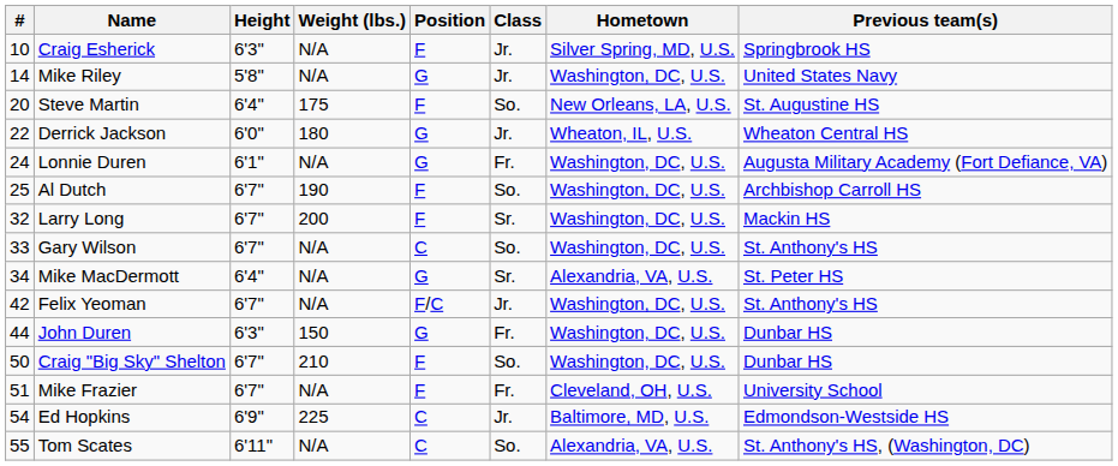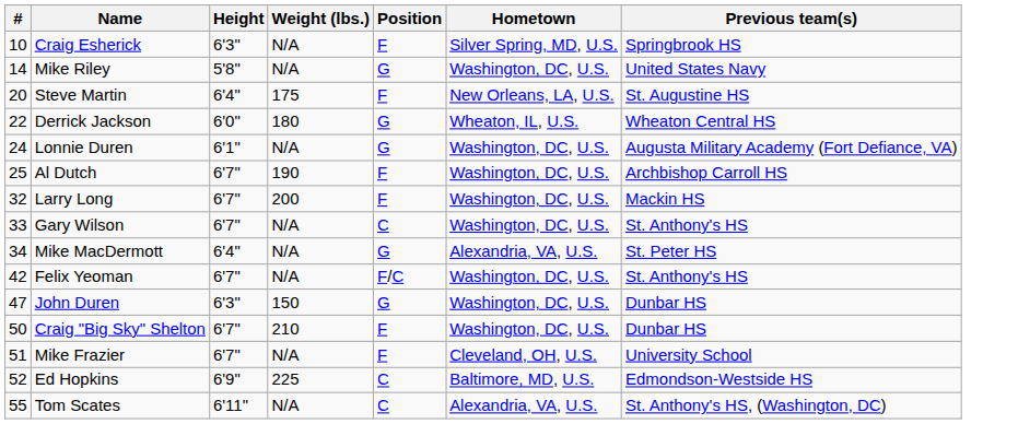 <table class="wikitable" style="font-size: 90%">
 <tr>
 <th>#</th>
 <th>Name</th>
 <th>Height</th>
 <th>Weight (lbs.)</th>
 <th>Position</th>
-<th>Class</th>
 <th>Hometown</th>
 <th>Previous team(s)</th>
 </tr>
 <tr>
 <td>10</td>
 <td><a href='#'>Craig Esherick</a></td>
 <td>6'3"</td>
 <td>N/A</td>
 <td><a href='#'>F</a></td>
-<td>Jr.</td>
 <td><a href='#'>Silver Spring, MD</a>, <a href='#'>U.S.</a></td>
 <td><a href='#'>Springbrook HS</a></td>
 </tr>
 <tr>
 <td>14</td>
 <td>Mike Riley</td>
 <td>5'8"</td>
 <td>N/A</td>
 <td><a href='#'>G</a></td>
-<td>Jr.</td>
 <td><a href='#'>Washington, DC</a>, <a href='#'>U.S.</a></td>
 <td><a href='#'>United States Navy</a></td>
 </tr>
 <tr>
 <td>20</td>
 <td>Steve Martin</td>
 <td>6'4"</td>
 <td>175</td>
 <td><a href='#'>F</a></td>
-<td>So.</td>
 <td><a href='#'>New Orleans, LA</a>, <a href='#'>U.S.</a></td>
 <td><a href='#'>St. Augustine HS</a></td>
 </tr>
 <tr>
 <td>22</td>
 <td>Derrick Jackson</td>
 <td>6'0"</td>
 <td>180</td>
 <td><a href='#'>G</a></td>
-<td>Jr.</td>
 <td><a href='#'>Wheaton, IL</a>, <a href='#'>U.S.</a></td>
 <td><a href='#'>Wheaton Central HS</a></td>
 </tr>
 <tr>
 <td>24</td>
 <td>Lonnie Duren</td>
 <td>6'1"</td>
 <td>N/A</td>
 <td><a href='#'>G</a></td>
-<td>Fr.</td>
 <td><a href='#'>Washington, DC</a>, <a href='#'>U.S.</a></td>
 <td><a href='#'>Augusta Military Academy</a> (<a href='#'>Fort Defiance, VA</a>)</td>
 </tr>
 <tr>
 <td>25</td>
 <td>Al Dutch</td>
 <td>6'7"</td>
 <td>190</td>
 <td><a href='#'>F</a></td>
-<td>So.</td>
 <td><a href='#'>Washington, DC</a>, <a href='#'>U.S.</a></td>
 <td><a href='#'>Archbishop Carroll HS</a></td>
 </tr>
 <tr>
 <td>32</td>
 <td>Larry Long</td>
 <td>6'7"</td>
 <td>200</td>
 <td><a href='#'>F</a></td>
-<td>Sr.</td>
 <td><a href='#'>Washington, DC</a>, <a href='#'>U.S.</a></td>
 <td><a href='#'>Mackin HS</a></td>
 </tr>
 <tr>
 <td>33</td>
 <td>Gary Wilson</td>
 <td>6'7"</td>
 <td>N/A</td>
 <td><a href='#'>C</a></td>
-<td>So.</td>
 <td><a href='#'>Washington, DC</a>, <a href='#'>U.S.</a></td>
 <td><a href='#'>St. Anthony's HS</a></td>
 </tr>
 <tr>
 <td>34</td>
 <td>Mike MacDermott</td>
 <td>6'4"</td>
 <td>N/A</td>
 <td><a href='#'>G</a></td>
-<td>Sr.</td>
 <td><a href='#'>Alexandria, VA</a>, <a href='#'>U.S.</a></td>
 <td><a href='#'>St. Peter HS</a></td>
 </tr>
 <tr>
 <td>42</td>
 <td>Felix Yeoman</td>
 <td>6'7"</td>
 <td>N/A</td>
 <td><a href='#'>F</a>/<a href='#'>C</a></td>
-<td>Jr.</td>
 <td><a href='#'>Washington, DC</a>, <a href='#'>U.S.</a></td>
 <td><a href='#'>St. Anthony's HS</a></td>
 </tr>
 <tr>
-<td>44</td>
+<td>47</td>
 <td><a href='#'>John Duren</a></td>
 <td>6'3"</td>
 <td>150</td>
 <td><a href='#'>G</a></td>
-<td>Fr.</td>
 <td><a href='#'>Washington, DC</a>, <a href='#'>U.S.</a></td>
 <td><a href='#'>Dunbar HS</a></td>
 </tr>
 <tr>
 <td>50</td>
 <td><a href='#'>Craig "Big Sky" Shelton</a></td>
 <td>6'7"</td>
 <td>210</td>
 <td><a href='#'>F</a></td>
-<td>So.</td>
 <td><a href='#'>Washington, DC</a>, <a href='#'>U.S.</a></td>
 <td><a href='#'>Dunbar HS</a></td>
 </tr>
 <tr>
 <td>51</td>
 <td>Mike Frazier</td>
 <td>6'7"</td>
 <td>N/A</td>
 <td><a href='#'>F</a></td>
-<td>Fr.</td>
 <td><a href='#'>Cleveland, OH</a>, <a href='#'>U.S.</a></td>
 <td><a href='#'>University School</a></td>
 </tr>
 <tr>
-<td>54</td>
+<td>52</td>
 <td>Ed Hopkins</td>
 <td>6'9"</td>
 <td>225</td>
 <td><a href='#'>C</a></td>
-<td>Jr.</td>
 <td><a href='#'>Baltimore, MD</a>, <a href='#'>U.S.</a></td>
 <td><a href='#'>Edmondson-Westside HS</a></td>
 </tr>
 <tr>
 <td>55</td>
 <td>Tom Scates</td>
 <td>6'11"</td>
 <td>N/A</td>
 <td><a href='#'>C</a></td>
-<td>So.</td>
 <td><a href='#'>Alexandria, VA</a>, <a href='#'>U.S.</a></td>
 <td><a href='#'>St. Anthony's HS</a>, (<a href='#'>Washington, DC</a>)</td>
 </tr>
 </table>
